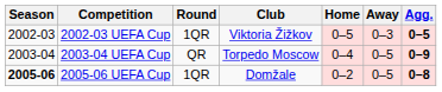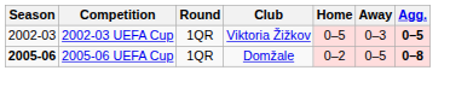 <table class="wikitable" style="text-align:center">
 <tr>
 <th>Season</th>
 <th>Competition</th>
 <th>Round</th>
 <th>Club</th>
 <th>Home</th>
 <th>Away</th>
 <th><a href='#'>Agg.</a></th>
 </tr>
 <tr>
 <td>2002-03</td>
 <td><a href='#'>2002-03 UEFA Cup</a></td>
 <td>1QR</td>
 <td> <a href='#'>Viktoria Žižkov</a></td>
 <td bgcolor="#fdd">0–5</td>
 <td bgcolor="#fdd">0–3</td>
 <td bgcolor="#fdd"><strong>0–5</strong></td>
 </tr>
 <tr>
-<td>2003-04</td>
-<td><a href='#'>2003-04 UEFA Cup</a></td>
-<td>QR</td>
-<td> <a href='#'>Torpedo Moscow</a></td>
-<td bgcolor="#fdd">0–4</td>
-<td bgcolor="#fdd">0–5</td>
-<td bgcolor="#fdd"><strong>0–9</strong></td>
-</tr>
-<tr>
 <td><strong>2005-06</strong></td>
 <td><a href='#'>2005-06 UEFA Cup</a></td>
 <td>1QR</td>
 <td> <a href='#'>Domžale</a></td>
 <td bgcolor="#fdd">0–2</td>
 <td bgcolor="#fdd">0–5</td>
 <td bgcolor="#fdd"><strong>0–8</strong></td>
 </tr>
 </table>
